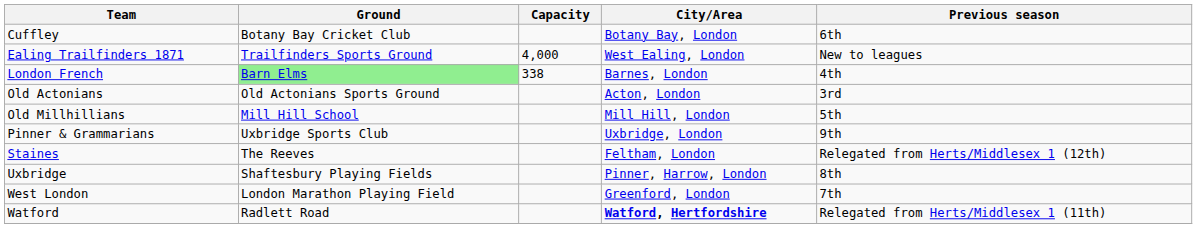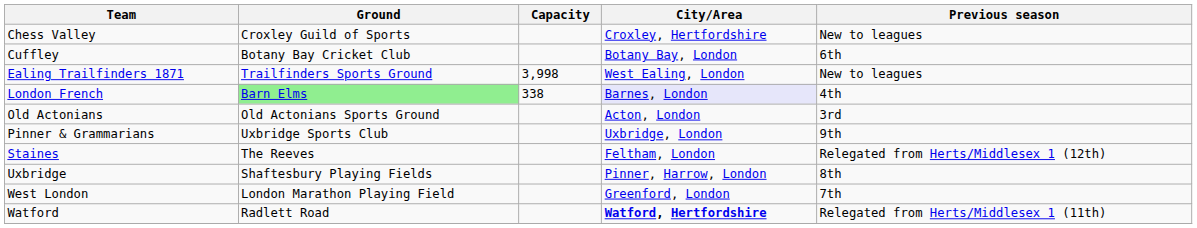 <table class="wikitable sortable" width=100%>
 <tr>
 <th>Team</th>
 <th>Ground</th>
 <th>Capacity</th>
 <th>City/Area</th>
 <th>Previous season</th>
+</tr>
+<tr>
+<td>Chess Valley</td>
+<td>Croxley Guild of Sports</td>
+<td></td>
+<td><a href='#'>Croxley</a>, <a href='#'>Hertfordshire</a></td>
+<td>New to leagues</td>
 </tr>
 <tr>
 <td>Cuffley</td>
 <td>Botany Bay Cricket Club</td>
 <td></td>
 <td><a href='#'>Botany Bay</a>, <a href='#'>London</a></td>
 <td>6th</td>
 </tr>
 <tr>
 <td><a href='#'>Ealing Trailfinders 1871</a></td>
 <td><a href='#'>Trailfinders Sports Ground</a></td>
-<td>4,000</td>
+<td>3,998</td>
 <td><a href='#'>West Ealing</a>, <a href='#'>London</a></td>
 <td>New to leagues</td>
 </tr>
 <tr>
 <td><a href='#'>London French</a></td>
 <td style="background: lightgreen;"><a href='#'>Barn Elms</a></td>
 <td>338</td>
-<td><a href='#'>Barnes</a>, <a href='#'>London</a></td>
+<td style="background: lavender;"><a href='#'>Barnes</a>, <a href='#'>London</a></td>
 <td>4th</td>
 </tr>
 <tr>
 <td>Old Actonians</td>
 <td>Old Actonians Sports Ground</td>
 <td></td>
 <td><a href='#'>Acton</a>, <a href='#'>London</a></td>
 <td>3rd</td>
-</tr>
-<tr>
-<td>Old Millhillians</td>
-<td><a href='#'>Mill Hill School</a></td>
-<td></td>
-<td><a href='#'>Mill Hill</a>, <a href='#'>London</a></td>
-<td>5th</td>
 </tr>
 <tr>
 <td>Pinner & Grammarians</td>
 <td>Uxbridge Sports Club</td>
 <td></td>
 <td><a href='#'>Uxbridge</a>, <a href='#'>London</a></td>
 <td>9th</td>
 </tr>
 <tr>
 <td><a href='#'>Staines</a></td>
 <td>The Reeves</td>
 <td></td>
 <td><a href='#'>Feltham</a>, <a href='#'>London</a></td>
 <td>Relegated from <a href='#'>Herts/Middlesex 1</a> (12th)</td>
 </tr>
 <tr>
 <td>Uxbridge</td>
 <td>Shaftesbury Playing Fields</td>
 <td></td>
 <td><a href='#'>Pinner</a>, <a href='#'>Harrow</a>, <a href='#'>London</a></td>
 <td>8th</td>
 </tr>
 <tr>
 <td>West London</td>
 <td>London Marathon Playing Field</td>
 <td></td>
 <td><a href='#'>Greenford</a>, <a href='#'>London</a></td>
 <td>7th</td>
 </tr>
 <tr>
 <td>Watford</td>
 <td>Radlett Road</td>
 <td></td>
 <td><strong><a href='#'>Watford</a>, <a href='#'>Hertfordshire</a></strong></td>
 <td>Relegated from <a href='#'>Herts/Middlesex 1</a> (11th)</td>
 </tr>
 <tr>
 </tr>
 </table>
